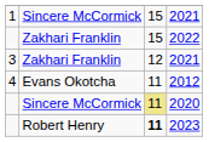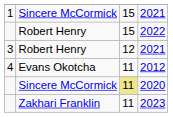 <table class="wikitable">
 <tr>
 </tr>
 <tr>
 <td>1</td>
 <td><a href='#'>Sincere McCormick</a></td>
 <td><abbr>15</abbr></td>
 <td><a href='#'>2021</a></td>
 </tr>
 <tr>
 <td></td>
-<td><a href='#'>Zakhari Franklin</a></td>
+<td>Robert Henry</td>
 <td><abbr>15</abbr></td>
 <td><a href='#'>2022</a></td>
 </tr>
 <tr>
 <td>3</td>
-<td><a href='#'>Zakhari Franklin</a></td>
+<td>Robert Henry</td>
 <td><abbr>12</abbr></td>
 <td><a href='#'>2021</a></td>
 </tr>
 <tr>
 <td>4</td>
 <td>Evans Okotcha</td>
 <td><abbr>11</abbr></td>
 <td><a href='#'>2012</a></td>
 </tr>
 <tr>
 <td></td>
 <td><a href='#'>Sincere McCormick</a></td>
 <td style="background: khaki;"><abbr>11</abbr></td>
 <td><a href='#'>2020</a></td>
 </tr>
 <tr>
 <td></td>
-<td>Robert Henry</td>
-<td><strong><abbr>11</abbr></strong></td>
+<td><a href='#'>Zakhari Franklin</a></td>
+<td><abbr>11</abbr></td>
 <td><a href='#'>2023</a></td>
 </tr>
 </table>
